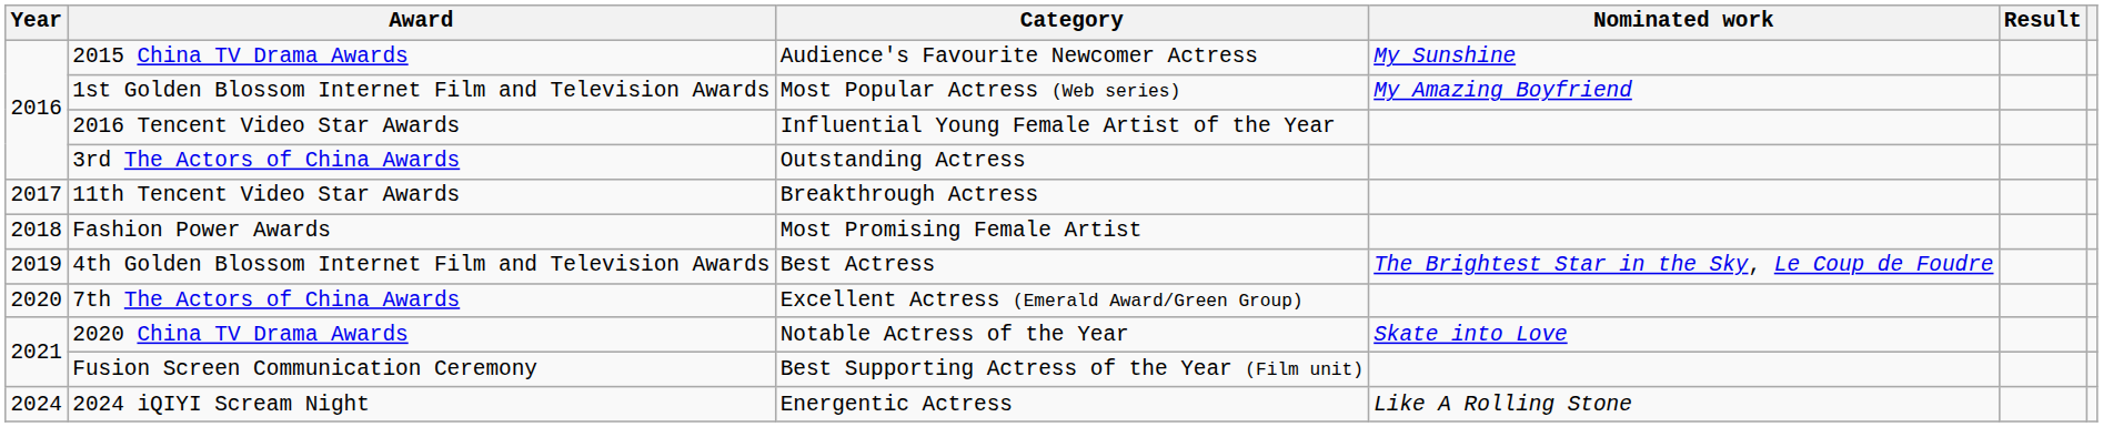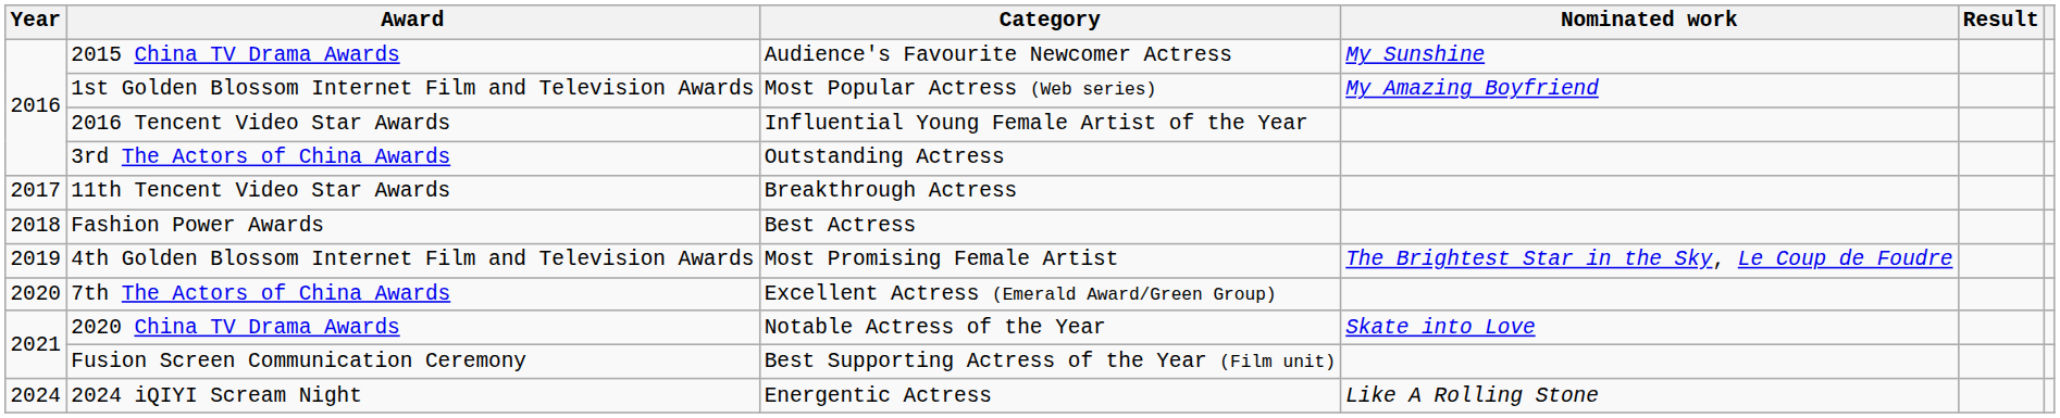 <table class="wikitable sortable" style="font-size:95%">
 <tr>
 <th>Year</th>
 <th>Award</th>
 <th>Category</th>
 <th>Nominated work</th>
 <th>Result</th>
 <th class="unsortable"></th>
 </tr>
 <tr>
 <td rowspan="4">2016</td>
 <td>2015 <a href='#'>China TV Drama Awards</a></td>
 <td>Audience's Favourite Newcomer Actress</td>
 <td><em><a href='#'>My Sunshine</a></em></td>
 <td></td>
 <td></td>
 </tr>
 <tr>
 <td>1st Golden Blossom Internet Film and Television Awards</td>
 <td>Most Popular Actress <small>(Web series)</small></td>
 <td><em><a href='#'>My Amazing Boyfriend</a></em></td>
 <td></td>
 <td></td>
 </tr>
 <tr>
 <td>2016 Tencent Video Star Awards</td>
 <td>Influential Young Female Artist of the Year</td>
 <td></td>
 <td></td>
 <td></td>
 </tr>
 <tr>
 <td>3rd <a href='#'>The Actors of China Awards</a></td>
 <td>Outstanding Actress</td>
 <td></td>
 <td></td>
 <td></td>
 </tr>
 <tr>
 <td>2017</td>
 <td>11th Tencent Video Star Awards</td>
 <td>Breakthrough Actress</td>
 <td></td>
 <td></td>
 <td></td>
 </tr>
 <tr>
 <td>2018</td>
 <td>Fashion Power Awards</td>
-<td>Most Promising Female Artist</td>
+<td>Best Actress</td>
 <td></td>
 <td></td>
 <td></td>
 </tr>
 <tr>
 <td>2019</td>
 <td>4th Golden Blossom Internet Film and Television Awards</td>
-<td>Best Actress</td>
+<td>Most Promising Female Artist</td>
 <td><em><a href='#'>The Brightest Star in the Sky</a></em>, <em><a href='#'>Le Coup de Foudre</a></em></td>
 <td></td>
 <td></td>
 </tr>
 <tr>
 <td>2020</td>
 <td>7th <a href='#'>The Actors of China Awards</a></td>
 <td>Excellent Actress <small>(Emerald Award/Green Group)</small></td>
 <td></td>
 <td></td>
 <td></td>
 </tr>
 <tr>
 <td rowspan="2">2021</td>
 <td>2020 <a href='#'>China TV Drama Awards</a></td>
 <td>Notable Actress of the Year</td>
 <td><em><a href='#'>Skate into Love</a></em></td>
 <td></td>
 <td></td>
 </tr>
 <tr>
 <td>Fusion Screen Communication Ceremony</td>
 <td>Best Supporting Actress of the Year <small>(Film unit)</small></td>
 <td></td>
 <td></td>
 <td></td>
 </tr>
 <tr>
 <td>2024</td>
 <td>2024 iQIYI Scream Night</td>
 <td>Energentic Actress</td>
 <td><em>Like A Rolling Stone</em></td>
 <td></td>
 <td></td>
 </tr>
 </table>
